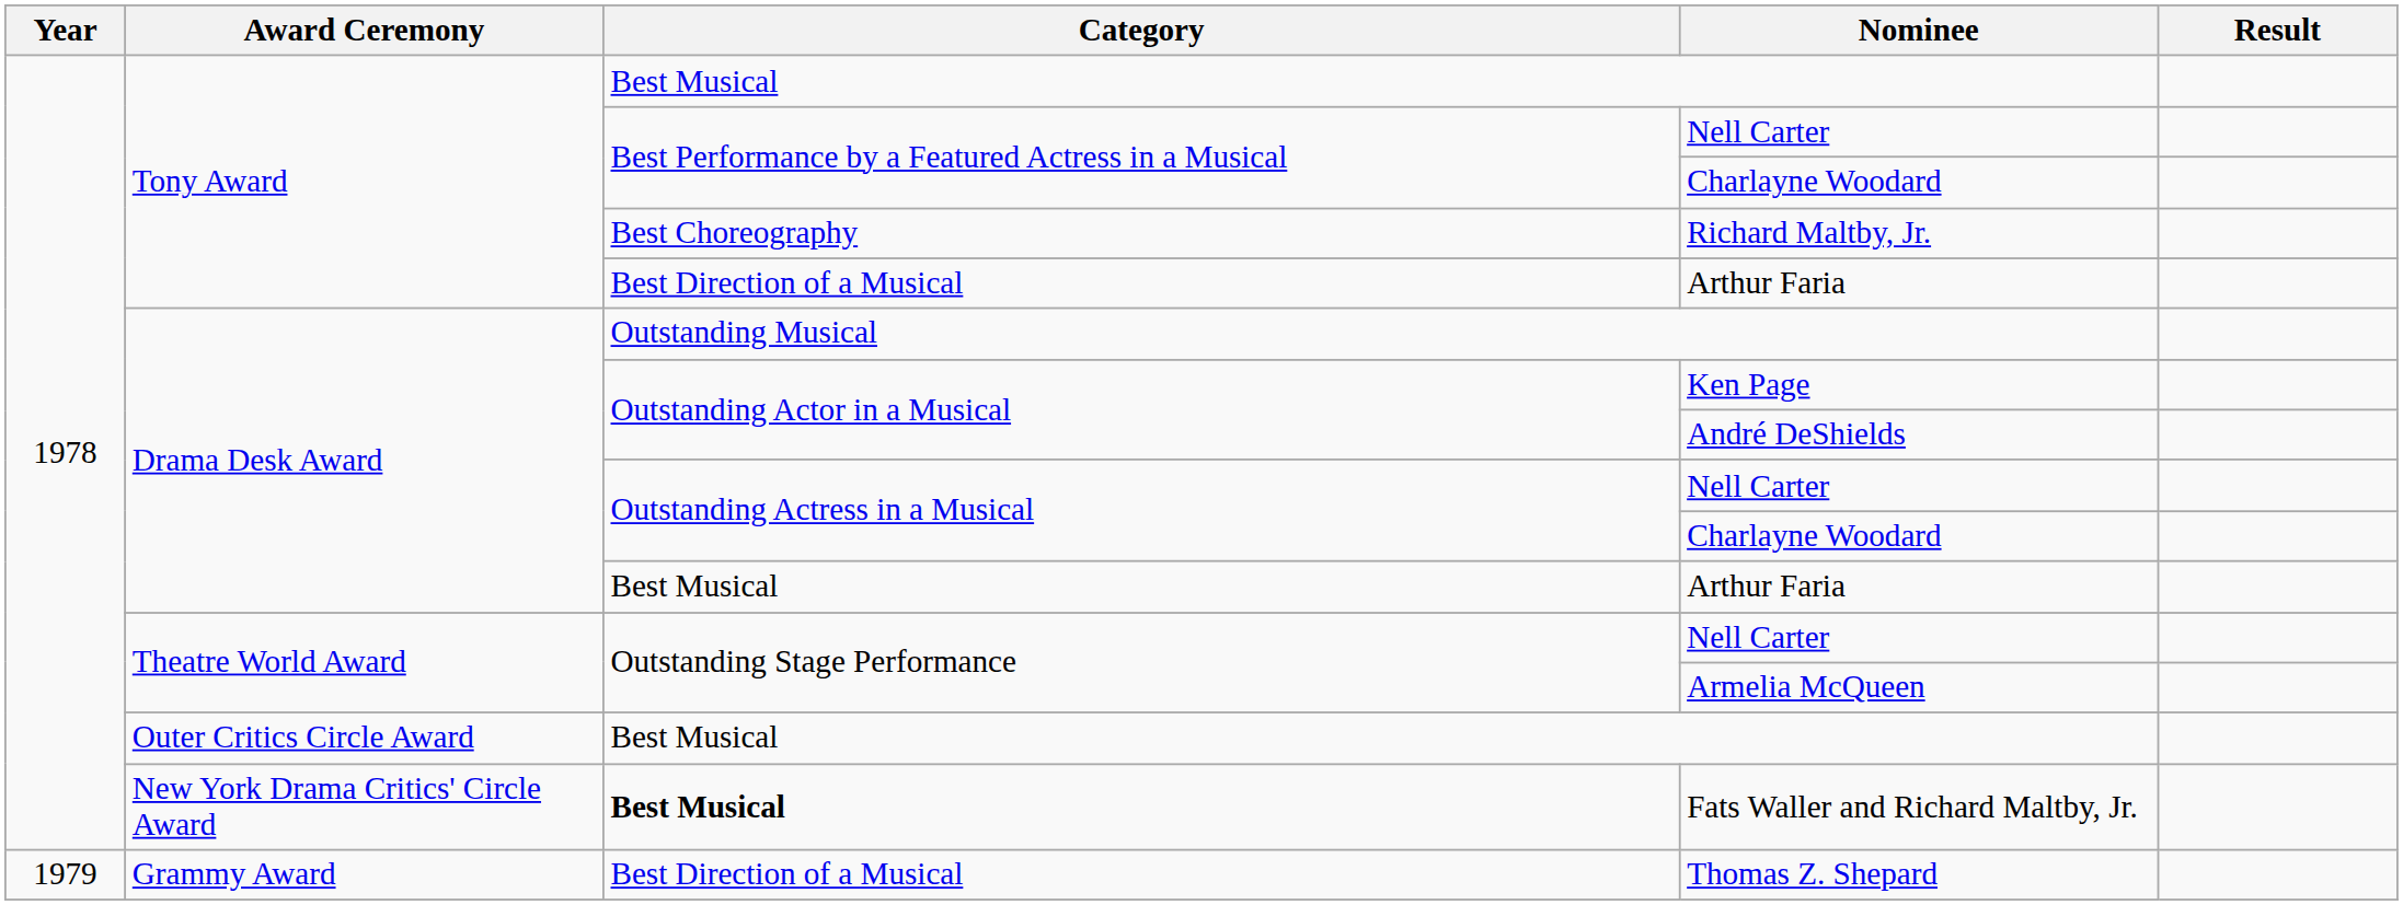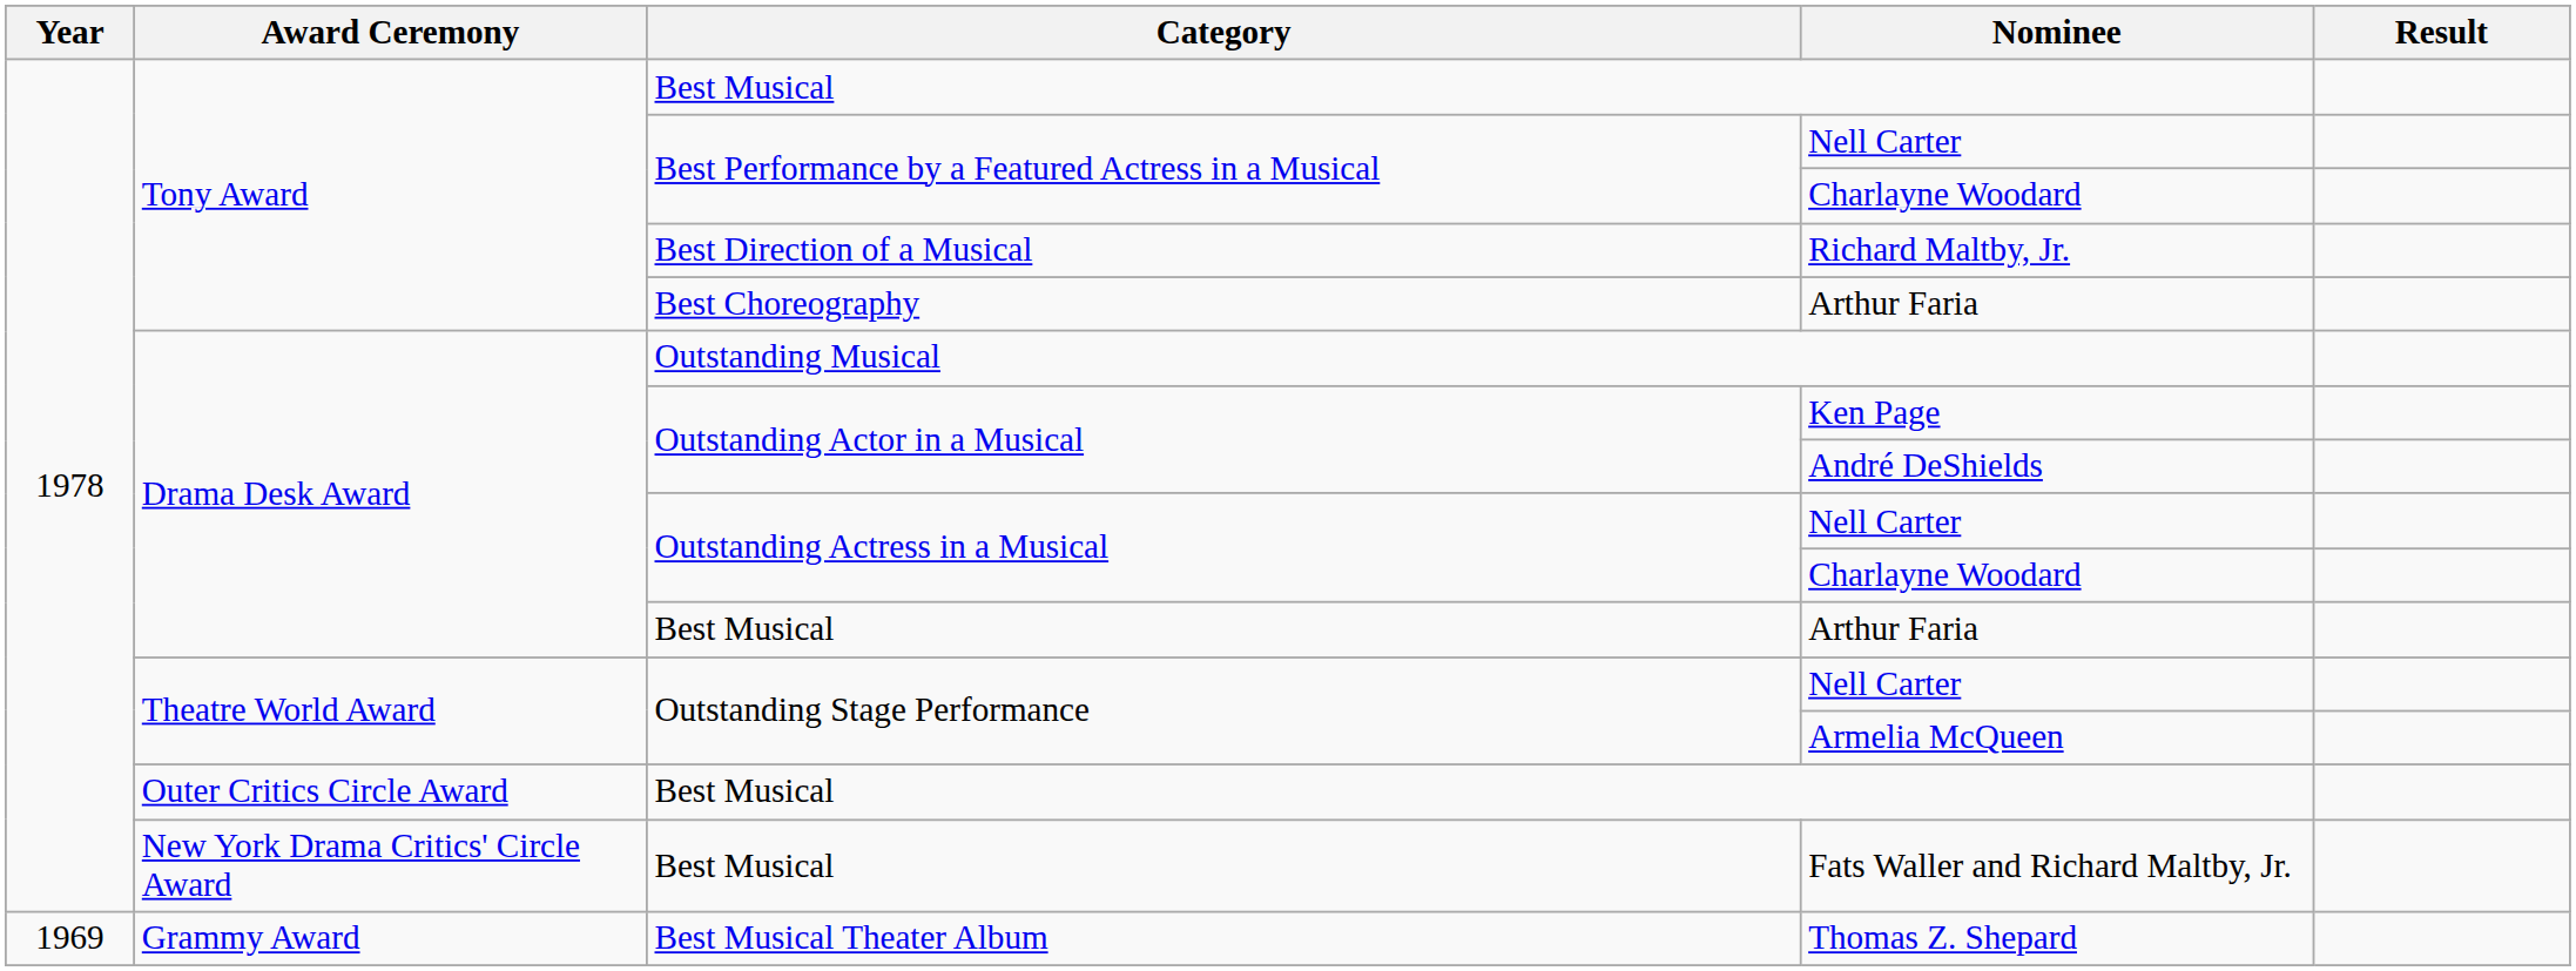 <table class="wikitable" width="95%">
 <tr>
 <th width="5%">Year</th>
 <th width="20%">Award Ceremony</th>
 <th width="45%">Category</th>
 <th width="20%">Nominee</th>
 <th width="10%">Result</th>
 </tr>
 <tr>
 <td rowspan="15" align="center">1978</td>
 <td rowspan="5"><a href='#'>Tony Award</a></td>
 <td colspan="2"><a href='#'>Best Musical</a></td>
 <td></td>
 </tr>
 <tr>
 <td rowspan="2"><a href='#'>Best Performance by a Featured Actress in a Musical</a></td>
 <td><a href='#'>Nell Carter</a></td>
 <td></td>
 </tr>
 <tr>
 <td><a href='#'>Charlayne Woodard</a></td>
 <td></td>
 </tr>
 <tr>
-<td><a href='#'>Best Choreography</a></td>
+<td><a href='#'>Best Direction of a Musical</a></td>
 <td><a href='#'>Richard Maltby, Jr.</a></td>
 <td></td>
 </tr>
 <tr>
-<td><a href='#'>Best Direction of a Musical</a></td>
+<td><a href='#'>Best Choreography</a></td>
 <td>Arthur Faria</td>
 <td></td>
 </tr>
 <tr>
 <td rowspan="6"><a href='#'>Drama Desk Award</a></td>
 <td colspan="2"><a href='#'>Outstanding Musical</a></td>
 <td></td>
 </tr>
 <tr>
 <td rowspan="2"><a href='#'>Outstanding Actor in a Musical</a></td>
 <td><a href='#'>Ken Page</a></td>
 <td></td>
 </tr>
 <tr>
 <td><a href='#'>André DeShields</a></td>
 <td></td>
 </tr>
 <tr>
 <td rowspan="2"><a href='#'>Outstanding Actress in a Musical</a></td>
 <td><a href='#'>Nell Carter</a></td>
 <td></td>
 </tr>
 <tr>
 <td><a href='#'>Charlayne Woodard</a></td>
 <td></td>
 </tr>
 <tr>
 <td>Best Musical</td>
 <td>Arthur Faria</td>
 <td></td>
 </tr>
 <tr>
 <td rowspan="2"><a href='#'>Theatre World Award</a></td>
 <td rowspan="2">Outstanding Stage Performance</td>
 <td><a href='#'>Nell Carter</a></td>
 <td></td>
 </tr>
 <tr>
 <td><a href='#'>Armelia McQueen</a></td>
 <td></td>
 </tr>
 <tr>
 <td><a href='#'>Outer Critics Circle Award</a></td>
 <td colspan="2">Best Musical</td>
 <td></td>
 </tr>
 <tr>
 <td><a href='#'>New York Drama Critics' Circle Award</a></td>
-<td><strong>Best Musical</strong></td>
+<td>Best Musical</td>
 <td>Fats Waller and Richard Maltby, Jr.</td>
 <td></td>
 </tr>
 <tr>
-<td rowspan="1" align="center">1979</td>
+<td rowspan="1" align="center">1969</td>
 <td rowspan="6"><a href='#'>Grammy Award</a></td>
-<td><a href='#'>Best Direction of a Musical</a></td>
+<td><a href='#'>Best Musical Theater Album</a></td>
 <td><a href='#'>Thomas Z. Shepard</a></td>
 <td></td>
 </tr>
 </table>
